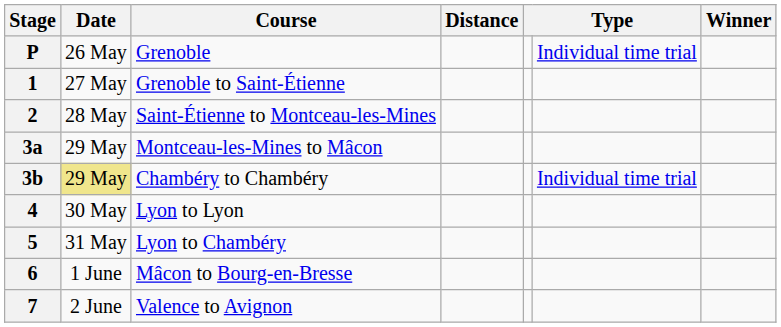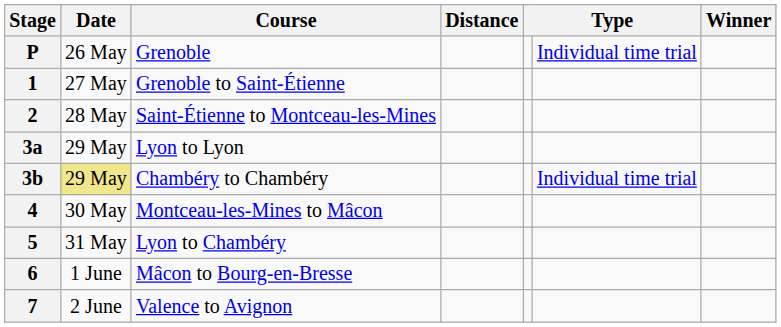 <table class="wikitable">
 <tr>
 <th>Stage</th>
 <th>Date</th>
 <th>Course</th>
 <th>Distance</th>
 <th scope="col" colspan="2">Type</th>
 <th>Winner</th>
 </tr>
 <tr>
 <th scope="row" style="text-align:center;">P</th>
 <td style="text-align:center;">26 May</td>
 <td><a href='#'>Grenoble</a></td>
 <td style="text-align:center;"></td>
 <td></td>
 <td><a href='#'>Individual time trial</a></td>
 <td></td>
 </tr>
 <tr>
 <th scope="row" style="text-align:center;">1</th>
 <td style="text-align:center;">27 May</td>
 <td><a href='#'>Grenoble</a> to <a href='#'>Saint-Étienne</a></td>
 <td style="text-align:center;"></td>
 <td></td>
 <td></td>
 <td></td>
 </tr>
 <tr>
 <th scope="row" style="text-align:center;">2</th>
 <td style="text-align:center;">28 May</td>
 <td><a href='#'>Saint-Étienne</a> to <a href='#'>Montceau-les-Mines</a></td>
 <td style="text-align:center;"></td>
 <td></td>
 <td></td>
 <td></td>
 </tr>
 <tr>
 <th scope="row" style="text-align:center;">3a</th>
 <td style="text-align:center;">29 May</td>
-<td><a href='#'>Montceau-les-Mines</a> to <a href='#'>Mâcon</a></td>
+<td><a href='#'>Lyon</a> to Lyon</td>
 <td style="text-align:center;"></td>
 <td></td>
 <td></td>
 <td></td>
 </tr>
 <tr>
 <th scope="row" style="text-align:center;">3b</th>
 <td style="background: khaki; text-align:center;">29 May</td>
 <td><a href='#'>Chambéry</a> to Chambéry</td>
 <td style="text-align:center;"></td>
 <td></td>
 <td><a href='#'>Individual time trial</a></td>
 <td></td>
 </tr>
 <tr>
 <th scope="row" style="text-align:center;">4</th>
 <td style="text-align:center;">30 May</td>
-<td><a href='#'>Lyon</a> to Lyon</td>
+<td><a href='#'>Montceau-les-Mines</a> to <a href='#'>Mâcon</a></td>
 <td style="text-align:center;"></td>
 <td></td>
 <td></td>
 <td></td>
 </tr>
 <tr>
 <th scope="row" style="text-align:center;">5</th>
 <td style="text-align:center;">31 May</td>
 <td><a href='#'>Lyon</a> to <a href='#'>Chambéry</a></td>
 <td style="text-align:center;"></td>
 <td></td>
 <td></td>
 <td></td>
 </tr>
 <tr>
 <th scope="row" style="text-align:center;">6</th>
 <td style="text-align:center;">1 June</td>
 <td><a href='#'>Mâcon</a> to <a href='#'>Bourg-en-Bresse</a></td>
 <td style="text-align:center;"></td>
 <td></td>
 <td></td>
 <td></td>
 </tr>
 <tr>
 <th scope="row" style="text-align:center;">7</th>
 <td style="text-align:center;">2 June</td>
 <td><a href='#'>Valence</a> to <a href='#'>Avignon</a></td>
 <td style="text-align:center;"></td>
 <td></td>
 <td></td>
 <td></td>
 </tr>
 </table>
